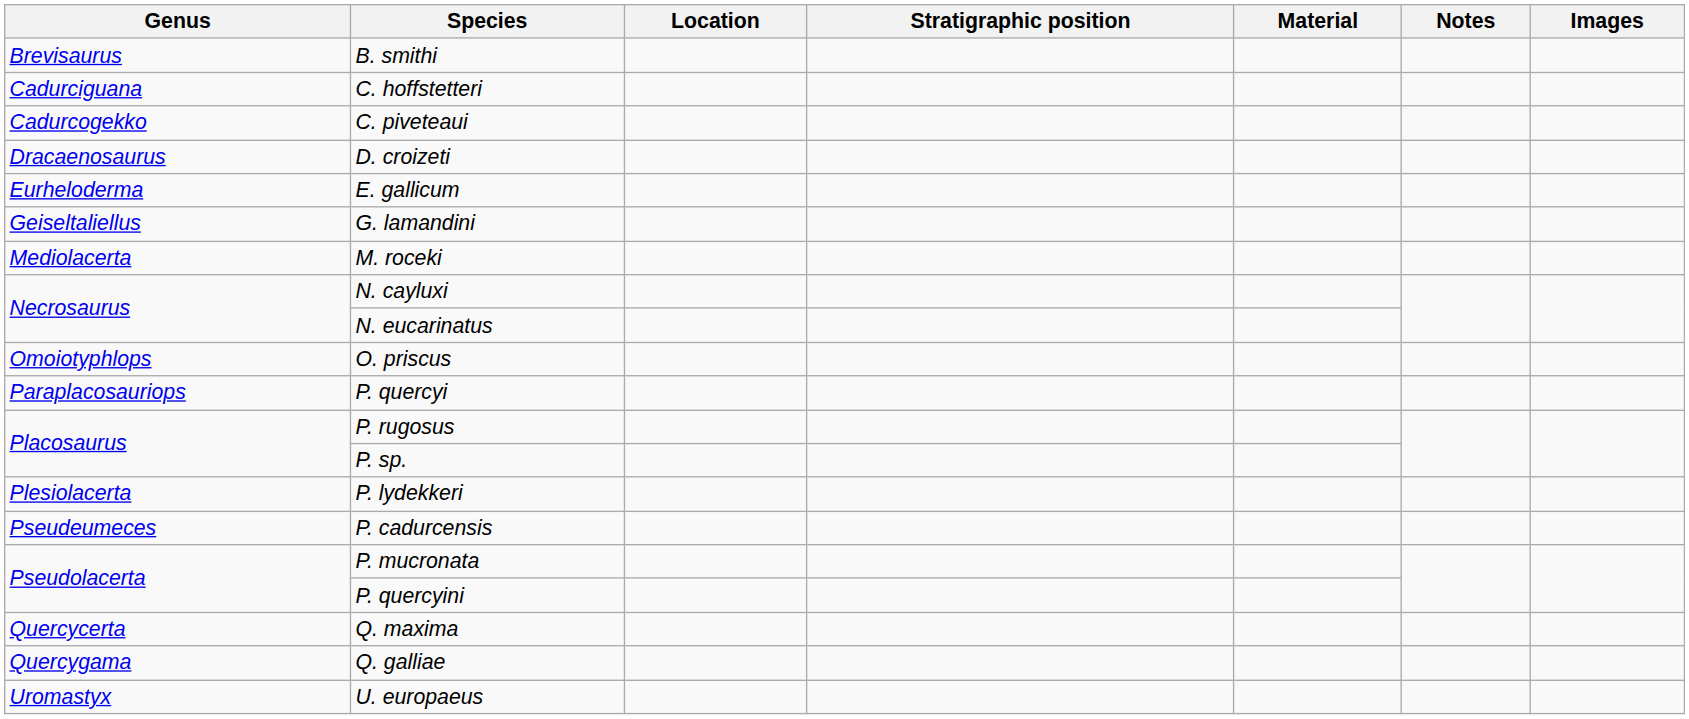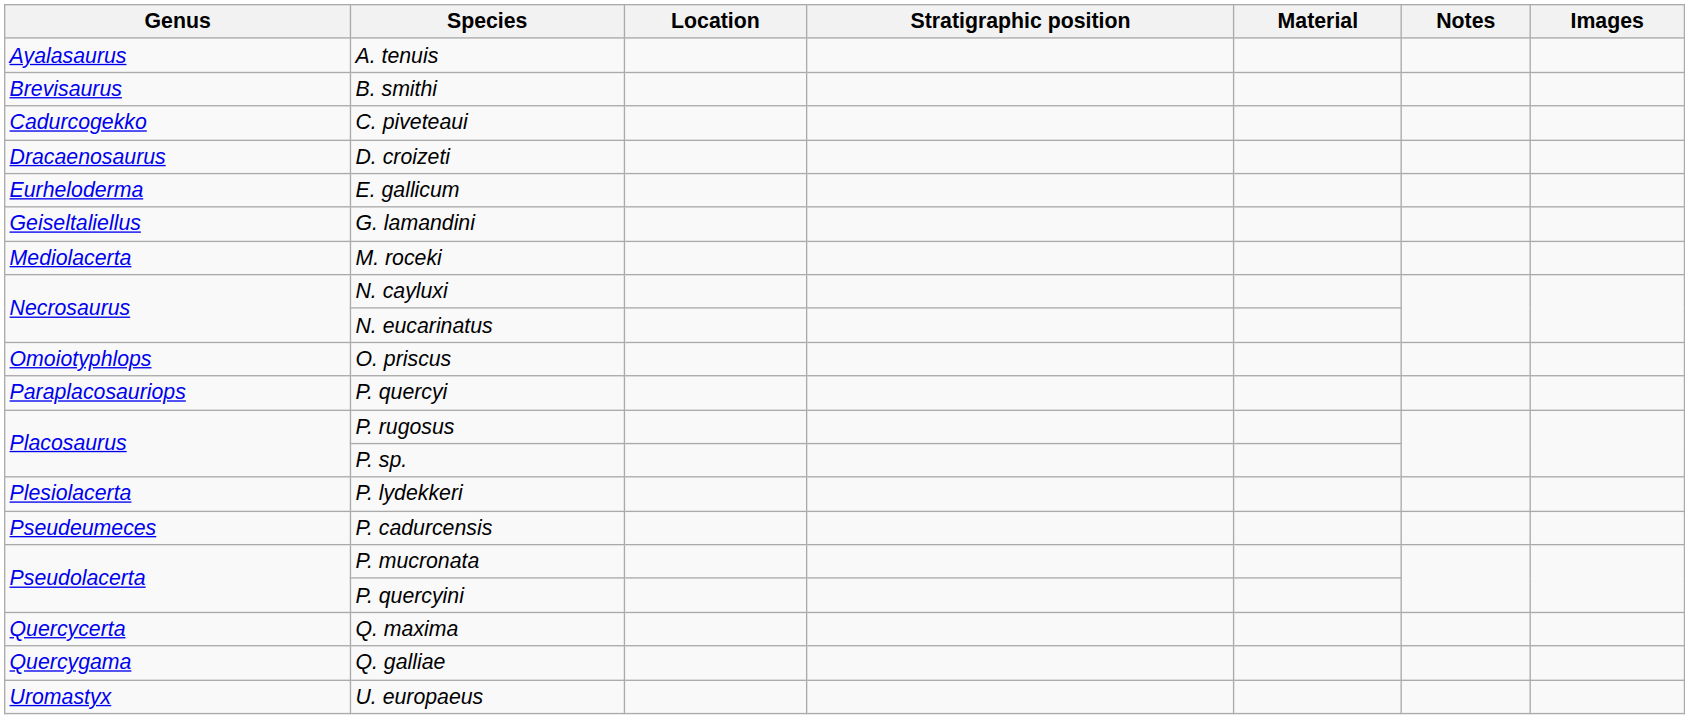 <table class="wikitable sortable"  style="margin:auto; width:100%;">
 <tr>
 <th>Genus</th>
 <th>Species</th>
 <th>Location</th>
 <th>Stratigraphic position</th>
 <th>Material</th>
 <th>Notes</th>
 <th>Images</th>
 </tr>
 <tr>
-<td><em><a href='#'>Brevisaurus</a></em></td>
-<td><em>B. smithi</em></td>
+<td><em><a href='#'>Ayalasaurus</a></em></td>
+<td><em>A. tenuis</em></td>
 <td></td>
 <td></td>
 <td></td>
 <td></td>
 <td></td>
 </tr>
 <tr>
-<td><em><a href='#'>Cadurciguana</a></em></td>
-<td><em>C. hoffstetteri</em></td>
+<td><em><a href='#'>Brevisaurus</a></em></td>
+<td><em>B. smithi</em></td>
 <td></td>
 <td></td>
 <td></td>
 <td></td>
 <td></td>
 </tr>
 <tr>
 <td><em><a href='#'>Cadurcogekko</a></em></td>
 <td><em>C. piveteaui</em></td>
 <td></td>
 <td></td>
 <td></td>
 <td></td>
 <td></td>
 </tr>
 <tr>
 <td><em><a href='#'>Dracaenosaurus</a></em></td>
 <td><em>D. croizeti</em></td>
 <td></td>
 <td></td>
 <td></td>
 <td></td>
 <td></td>
 </tr>
 <tr>
 <td><em><a href='#'>Eurheloderma</a></em></td>
 <td><em>E. gallicum</em></td>
 <td></td>
 <td></td>
 <td></td>
 <td></td>
 <td></td>
 </tr>
 <tr>
 <td><em><a href='#'>Geiseltaliellus</a></em></td>
 <td><em>G. lamandini</em></td>
 <td></td>
 <td></td>
 <td></td>
 <td></td>
 <td></td>
 </tr>
 <tr>
 <td><em><a href='#'>Mediolacerta</a></em></td>
 <td><em>M. roceki</em></td>
 <td></td>
 <td></td>
 <td></td>
 <td></td>
 <td></td>
 </tr>
 <tr>
 <td rowspan = "2"><em><a href='#'>Necrosaurus</a></em></td>
 <td><em>N. cayluxi</em></td>
 <td></td>
 <td></td>
 <td></td>
 <td rowspan = "2"></td>
 <td rowspan = "2"></td>
 </tr>
 <tr>
 <td><em>N. eucarinatus</em></td>
 <td></td>
 <td></td>
 <td></td>
 </tr>
 <tr>
 <td><em><a href='#'>Omoiotyphlops</a></em></td>
 <td><em>O. priscus</em></td>
 <td></td>
 <td></td>
 <td></td>
 <td></td>
 <td></td>
 </tr>
 <tr>
 <td><em><a href='#'>Paraplacosauriops</a></em></td>
 <td><em>P. quercyi</em></td>
 <td></td>
 <td></td>
 <td></td>
 <td></td>
 <td></td>
 </tr>
 <tr>
 <td rowspan = "2"><em><a href='#'>Placosaurus</a></em></td>
 <td><em>P. rugosus</em></td>
 <td></td>
 <td></td>
 <td></td>
 <td rowspan = "2"></td>
 <td rowspan = "2"></td>
 </tr>
 <tr>
 <td><em>P. sp.</em></td>
 <td></td>
 <td></td>
 <td></td>
 </tr>
 <tr>
 <td><em><a href='#'>Plesiolacerta</a></em></td>
 <td><em>P. lydekkeri</em></td>
 <td></td>
 <td></td>
 <td></td>
 <td></td>
 <td></td>
 </tr>
 <tr>
 <td><em><a href='#'>Pseudeumeces</a></em></td>
 <td><em>P. cadurcensis</em></td>
 <td></td>
 <td></td>
 <td></td>
 <td></td>
 <td></td>
 </tr>
 <tr>
 <td rowspan = "2"><em><a href='#'>Pseudolacerta</a></em></td>
 <td><em>P. mucronata</em></td>
 <td></td>
 <td></td>
 <td></td>
 <td rowspan = "2"></td>
 <td rowspan = "2"></td>
 </tr>
 <tr>
 <td><em>P. quercyini</em></td>
 <td></td>
 <td></td>
 <td></td>
 </tr>
 <tr>
 <td><em><a href='#'>Quercycerta</a></em></td>
 <td><em>Q. maxima</em></td>
 <td></td>
 <td></td>
 <td></td>
 <td></td>
 <td></td>
 </tr>
 <tr>
 <td><em><a href='#'>Quercygama</a></em></td>
 <td><em>Q. galliae</em></td>
 <td></td>
 <td></td>
 <td></td>
 <td></td>
 <td></td>
 </tr>
 <tr>
 <td><em><a href='#'>Uromastyx</a></em></td>
 <td><em>U. europaeus</em></td>
 <td></td>
 <td></td>
 <td></td>
 <td></td>
 <td></td>
 </tr>
 </table>
